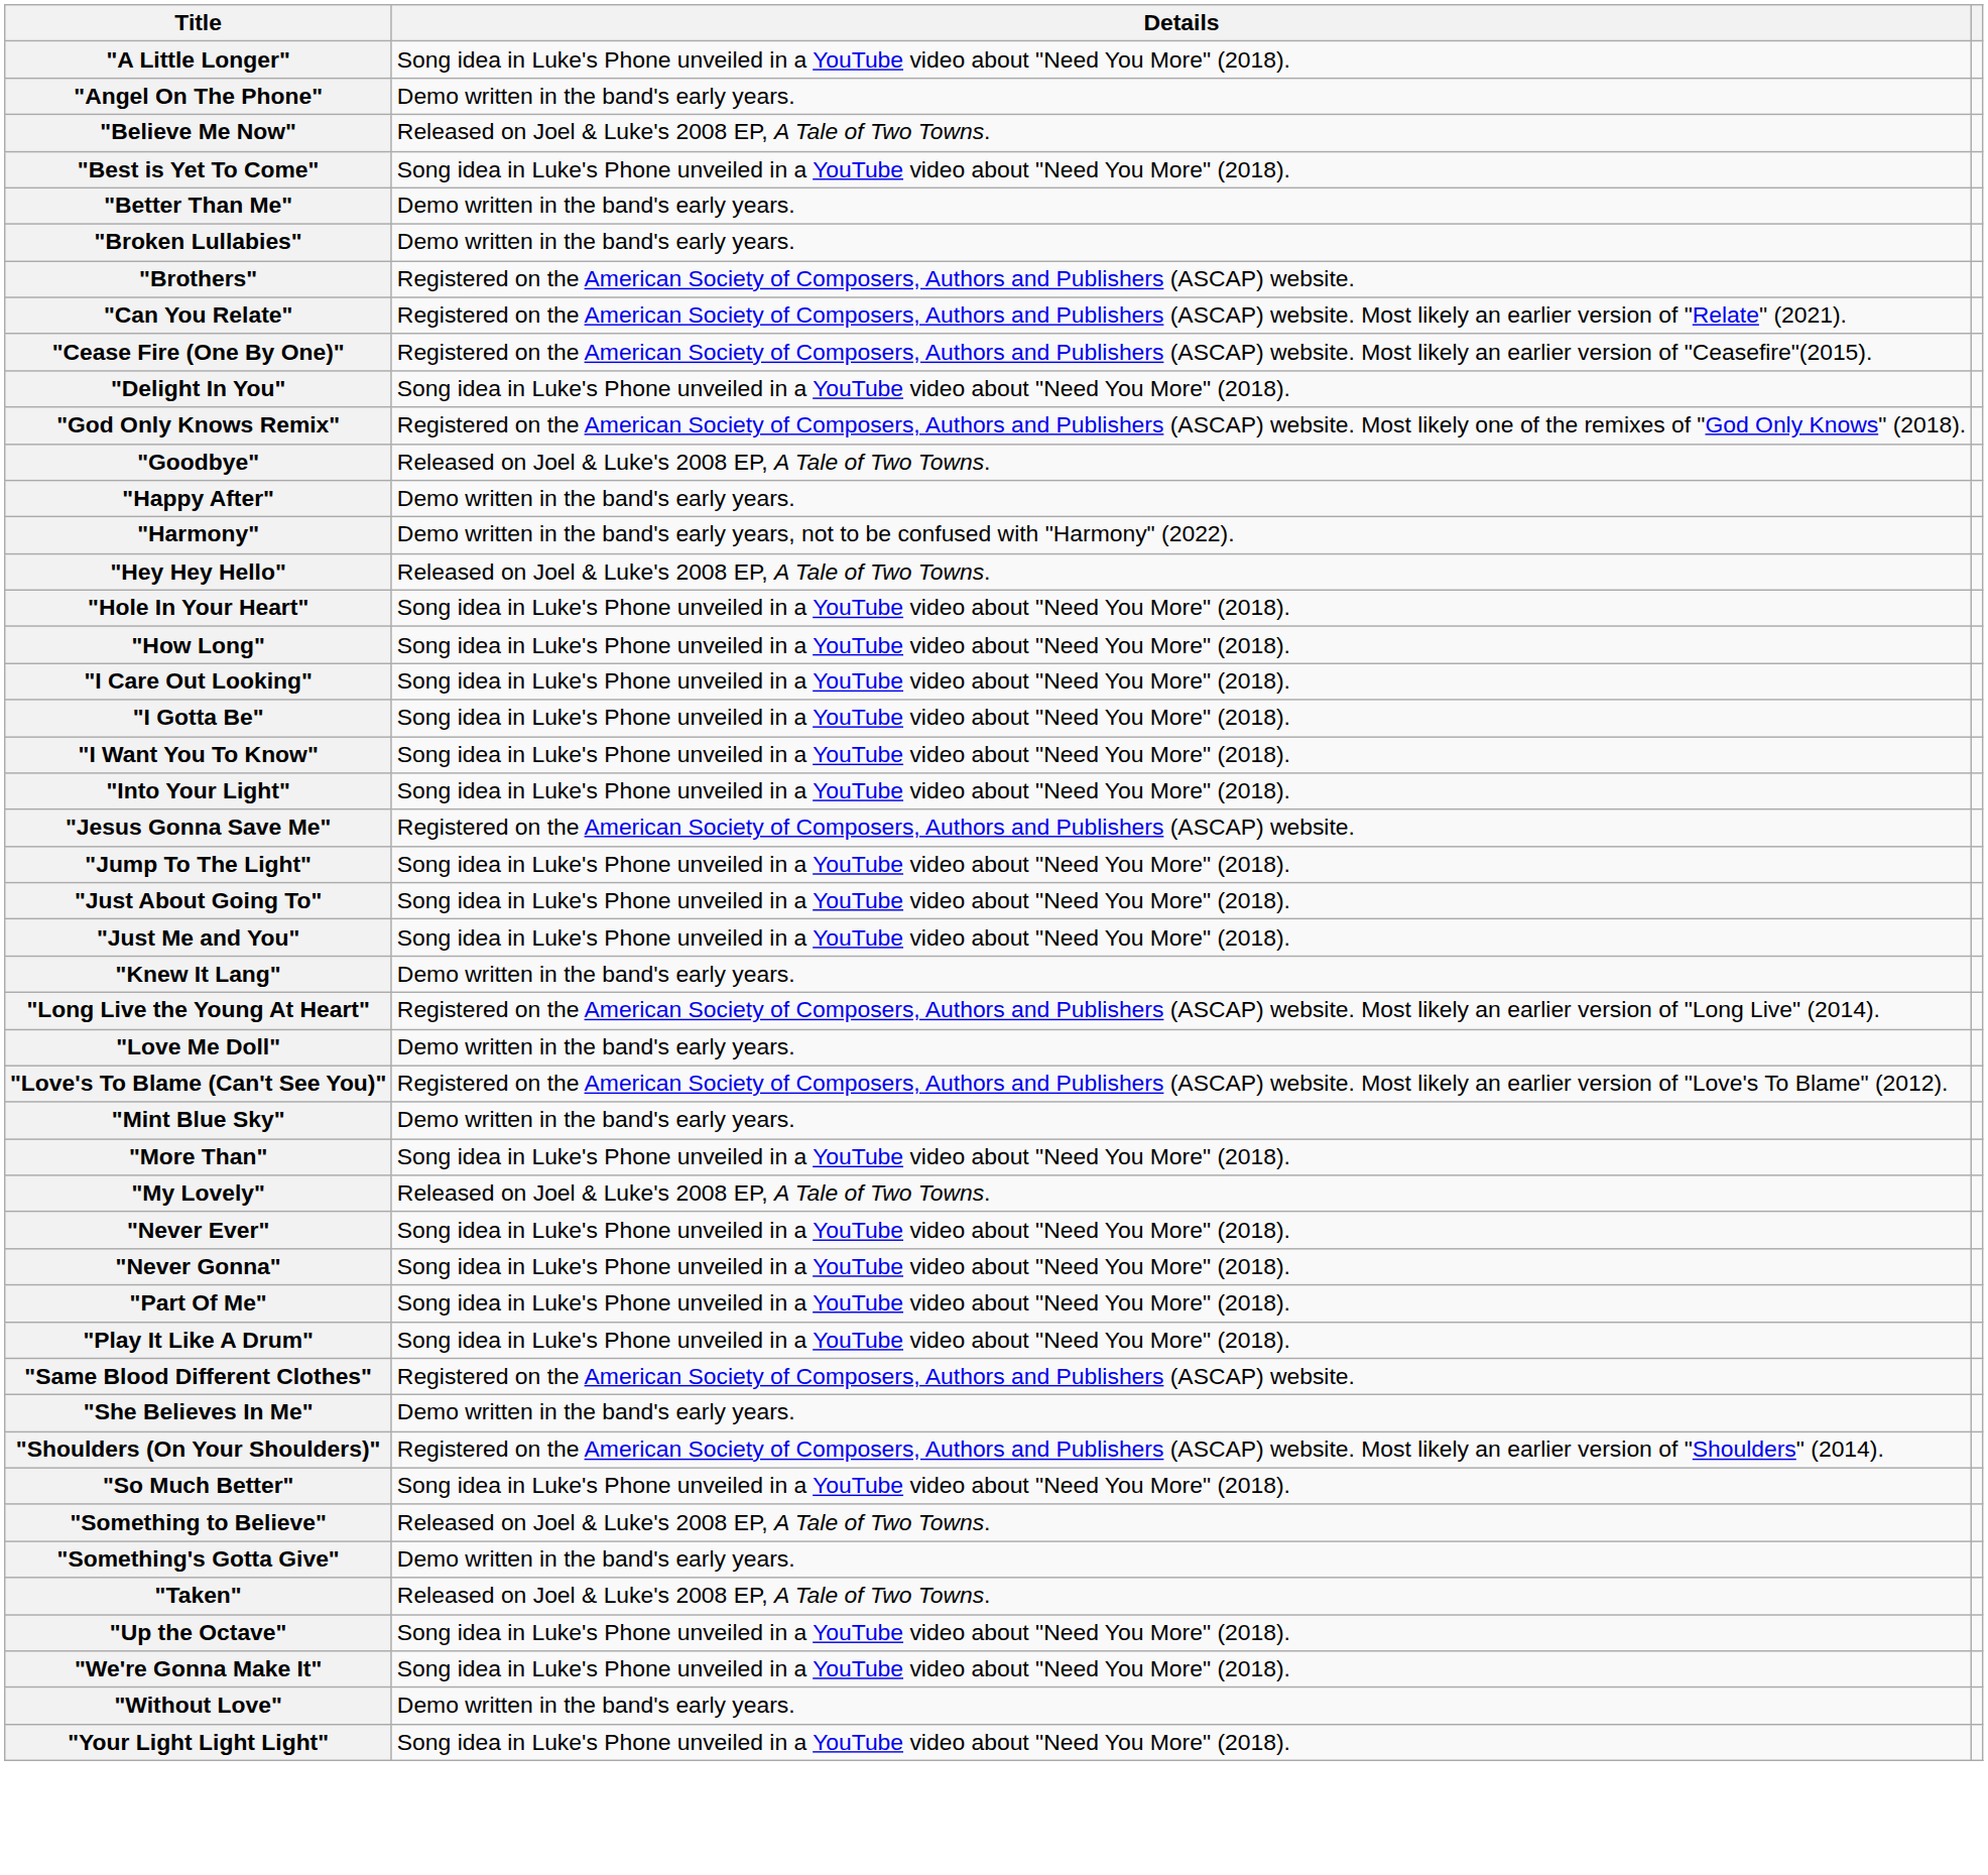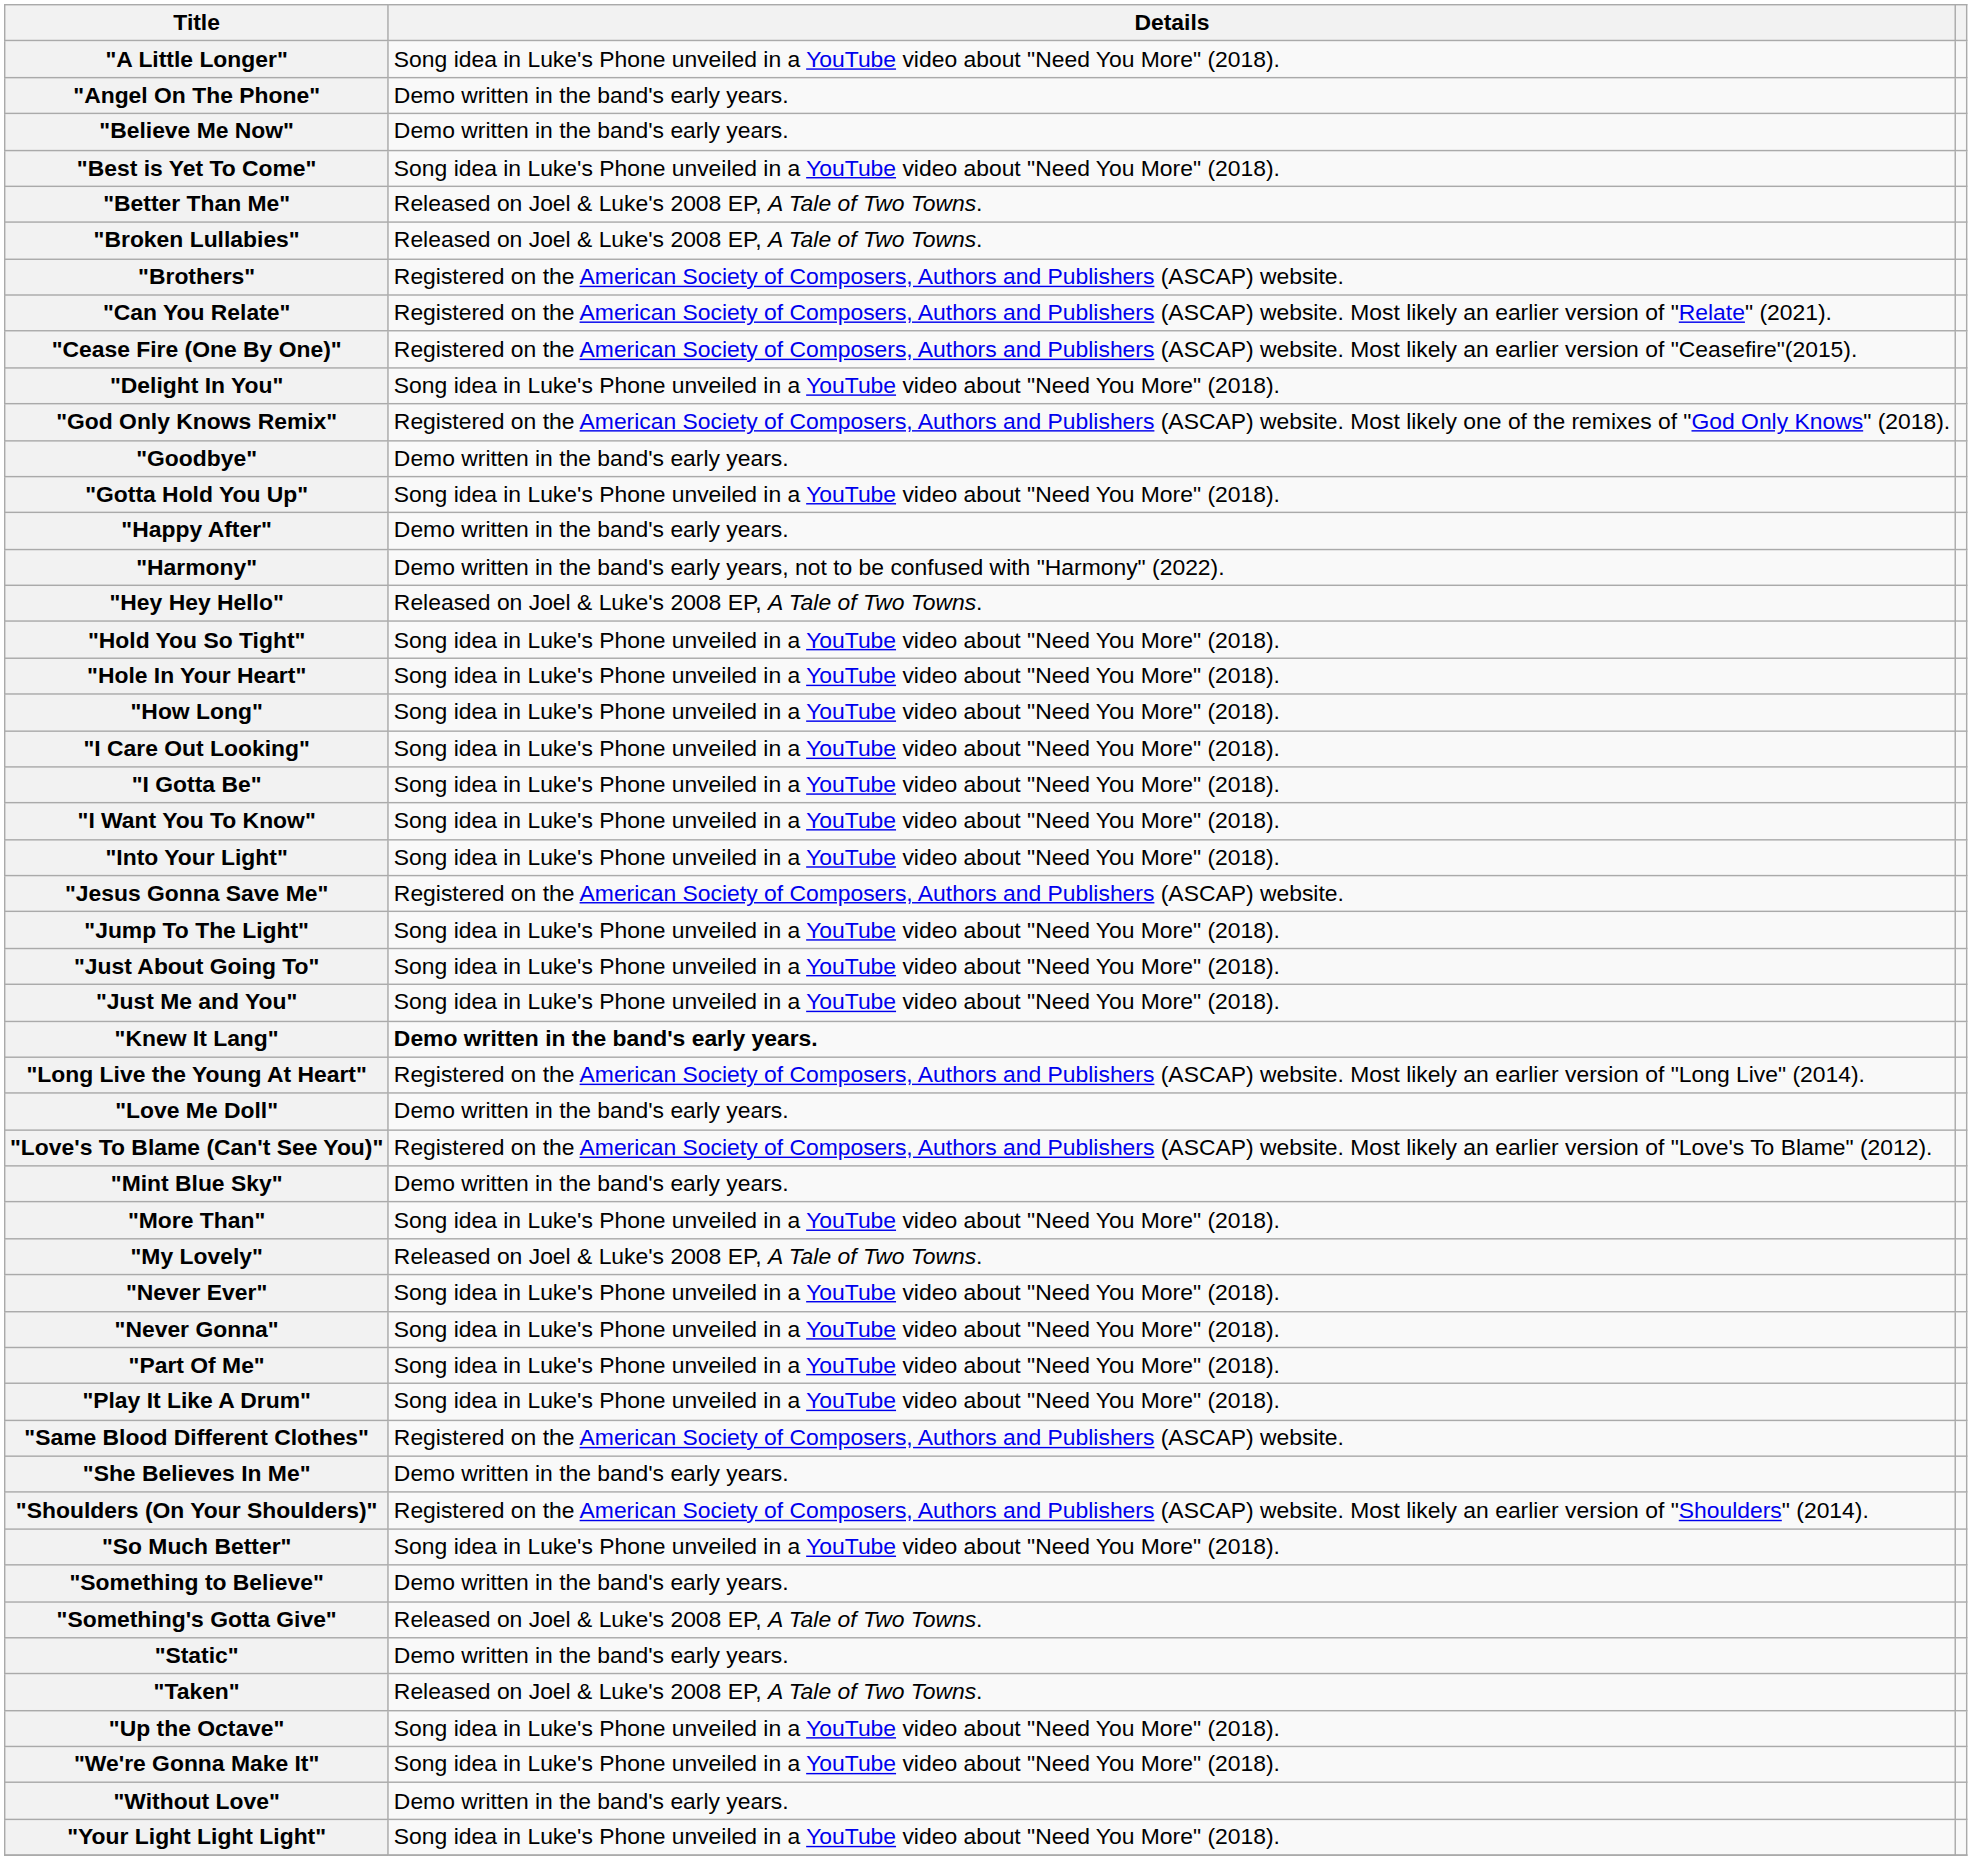 <table class="wikitable sortable plainrowheaders">
 <tr>
 <th scope="col">Title</th>
 <th scope="col">Details</th>
 <th scope="col" class="unsortable"></th>
 </tr>
 <tr>
 <th scope="row">"A Little Longer"</th>
 <td style="text-align: left;">Song idea in Luke's Phone unveiled in a <a href='#'>YouTube</a> video about "Need You More" (2018).</td>
 <td></td>
 </tr>
 <tr>
 <th scope="row">"Angel On The Phone"</th>
 <td style="text-align: left;">Demo written in the band's early years.</td>
 <td></td>
 </tr>
 <tr>
 <th scope="row">"Believe Me Now"</th>
-<td style="text-align: left;">Released on Joel & Luke's 2008 EP, <em>A Tale of Two Towns</em>.</td>
+<td style="text-align: left;">Demo written in the band's early years.</td>
 <td></td>
 </tr>
 <tr>
 <th scope="row">"Best is Yet To Come"</th>
 <td style="text-align: left;">Song idea in Luke's Phone unveiled in a <a href='#'>YouTube</a> video about "Need You More" (2018).</td>
 <td></td>
 </tr>
 <tr>
 <th scope="row">"Better Than Me"</th>
-<td style="text-align: left;">Demo written in the band's early years.</td>
+<td style="text-align: left;">Released on Joel & Luke's 2008 EP, <em>A Tale of Two Towns</em>.</td>
 <td></td>
 </tr>
 <tr>
 <th scope="row">"Broken Lullabies"</th>
-<td style="text-align: left;">Demo written in the band's early years.</td>
+<td style="text-align: left;">Released on Joel & Luke's 2008 EP, <em>A Tale of Two Towns</em>.</td>
 <td></td>
 </tr>
 <tr>
 <th scope="row">"Brothers"</th>
 <td style="text-align: left;">Registered on the <a href='#'>American Society of Composers, Authors and Publishers</a> (ASCAP) website.</td>
 <td></td>
 </tr>
 <tr>
 <th scope="row">"Can You Relate"</th>
 <td style="text-align: left;">Registered on the <a href='#'>American Society of Composers, Authors and Publishers</a> (ASCAP) website. Most likely an earlier version of "<a href='#'>Relate</a>" (2021).</td>
 <td></td>
 </tr>
 <tr>
 <th scope="row">"Cease Fire (One By One)"</th>
 <td style="text-align: left;">Registered on the <a href='#'>American Society of Composers, Authors and Publishers</a> (ASCAP) website. Most likely an earlier version of "Ceasefire"(2015).</td>
 <td></td>
 </tr>
 <tr>
 <th scope="row">"Delight In You"</th>
 <td style="text-align: left;">Song idea in Luke's Phone unveiled in a <a href='#'>YouTube</a> video about "Need You More" (2018).</td>
 <td></td>
 </tr>
 <tr>
 <th scope="row">"God Only Knows Remix"</th>
 <td style="text-align: left;">Registered on the <a href='#'>American Society of Composers, Authors and Publishers</a> (ASCAP) website. Most likely one of the remixes of "<a href='#'>God Only Knows</a>" (2018).</td>
 <td></td>
 </tr>
 <tr>
 <th scope="row">"Goodbye"</th>
-<td style="text-align: left;">Released on Joel & Luke's 2008 EP, <em>A Tale of Two Towns</em>.</td>
+<td style="text-align: left;">Demo written in the band's early years.</td>
+<td></td>
+</tr>
+<tr>
+<th scope="row">"Gotta Hold You Up"</th>
+<td style="text-align: left;">Song idea in Luke's Phone unveiled in a <a href='#'>YouTube</a> video about "Need You More" (2018).</td>
 <td></td>
 </tr>
 <tr>
 <th scope="row">"Happy After"</th>
 <td style="text-align: left;">Demo written in the band's early years.</td>
 <td></td>
 </tr>
 <tr>
 <th scope="row">"Harmony"</th>
 <td style="text-align: left;">Demo written in the band's early years, not to be confused with "Harmony" (2022).</td>
 <td></td>
 </tr>
 <tr>
 <th scope="row">"Hey Hey Hello"</th>
 <td style="text-align: left;">Released on Joel & Luke's 2008 EP, <em>A Tale of Two Towns</em>.</td>
+<td></td>
+</tr>
+<tr>
+<th scope="row">"Hold You So Tight"</th>
+<td style="text-align: left;">Song idea in Luke's Phone unveiled in a <a href='#'>YouTube</a> video about "Need You More" (2018).</td>
 <td></td>
 </tr>
 <tr>
 <th scope="row">"Hole In Your Heart"</th>
 <td style="text-align: left;">Song idea in Luke's Phone unveiled in a <a href='#'>YouTube</a> video about "Need You More" (2018).</td>
 <td></td>
 </tr>
 <tr>
 <th scope="row">"How Long"</th>
 <td style="text-align: left;">Song idea in Luke's Phone unveiled in a <a href='#'>YouTube</a> video about "Need You More" (2018).</td>
 <td></td>
 </tr>
 <tr>
 <th scope="row">"I Care Out Looking"</th>
 <td style="text-align: left;">Song idea in Luke's Phone unveiled in a <a href='#'>YouTube</a> video about "Need You More" (2018).</td>
 <td></td>
 </tr>
 <tr>
 <th scope="row">"I Gotta Be"</th>
 <td style="text-align: left;">Song idea in Luke's Phone unveiled in a <a href='#'>YouTube</a> video about "Need You More" (2018).</td>
 <td></td>
 </tr>
 <tr>
 <th scope="row">"I Want You To Know"</th>
 <td style="text-align: left;">Song idea in Luke's Phone unveiled in a <a href='#'>YouTube</a> video about "Need You More" (2018).</td>
 <td></td>
 </tr>
 <tr>
 <th scope="row">"Into Your Light"</th>
 <td style="text-align: left;">Song idea in Luke's Phone unveiled in a <a href='#'>YouTube</a> video about "Need You More" (2018).</td>
 <td></td>
 </tr>
 <tr>
 <th scope="row">"Jesus Gonna Save Me"</th>
 <td style="text-align: left;">Registered on the <a href='#'>American Society of Composers, Authors and Publishers</a> (ASCAP) website.</td>
 <td></td>
 </tr>
 <tr>
 <th scope="row">"Jump To The Light"</th>
 <td style="text-align: left;">Song idea in Luke's Phone unveiled in a <a href='#'>YouTube</a> video about "Need You More" (2018).</td>
 <td></td>
 </tr>
 <tr>
 <th scope="row">"Just About Going To"</th>
 <td style="text-align: left;">Song idea in Luke's Phone unveiled in a <a href='#'>YouTube</a> video about "Need You More" (2018).</td>
 <td></td>
 </tr>
 <tr>
 <th scope="row">"Just Me and You"</th>
 <td style="text-align: left;">Song idea in Luke's Phone unveiled in a <a href='#'>YouTube</a> video about "Need You More" (2018).</td>
 <td></td>
 </tr>
 <tr>
 <th scope="row">"Knew It Lang"</th>
-<td style="text-align: left;">Demo written in the band's early years.</td>
+<td style="text-align: left;"><strong>Demo written in the band's early years.</strong></td>
 <td></td>
 </tr>
 <tr>
 <th scope="row">"Long Live the Young At Heart"</th>
 <td style="text-align: left;">Registered on the <a href='#'>American Society of Composers, Authors and Publishers</a> (ASCAP) website. Most likely an earlier version of "Long Live" (2014).</td>
 <td></td>
 </tr>
 <tr>
 <th scope="row">"Love Me Doll"</th>
 <td style="text-align: left;">Demo written in the band's early years.</td>
 <td></td>
 </tr>
 <tr>
 <th scope="row">"Love's To Blame (Can't See You)"</th>
 <td style="text-align: left;">Registered on the <a href='#'>American Society of Composers, Authors and Publishers</a> (ASCAP) website. Most likely an earlier version of "Love's To Blame" (2012).</td>
 <td></td>
 </tr>
 <tr>
 <th scope="row">"Mint Blue Sky"</th>
 <td style="text-align: left;">Demo written in the band's early years.</td>
 <td></td>
 </tr>
 <tr>
 <th scope="row">"More Than"</th>
 <td style="text-align: left;">Song idea in Luke's Phone unveiled in a <a href='#'>YouTube</a> video about "Need You More" (2018).</td>
 <td></td>
 </tr>
 <tr>
 <th scope="row">"My Lovely"</th>
 <td style="text-align: left;">Released on Joel & Luke's 2008 EP, <em>A Tale of Two Towns</em>.</td>
 <td></td>
 </tr>
 <tr>
 <th scope="row">"Never Ever"</th>
 <td style="text-align: left;">Song idea in Luke's Phone unveiled in a <a href='#'>YouTube</a> video about "Need You More" (2018).</td>
 <td></td>
 </tr>
 <tr>
 <th scope="row">"Never Gonna"</th>
 <td style="text-align: left;">Song idea in Luke's Phone unveiled in a <a href='#'>YouTube</a> video about "Need You More" (2018).</td>
 <td></td>
 </tr>
 <tr>
 <th scope="row">"Part Of Me"</th>
 <td style="text-align: left;">Song idea in Luke's Phone unveiled in a <a href='#'>YouTube</a> video about "Need You More" (2018).</td>
 <td></td>
 </tr>
 <tr>
 <th scope="row">"Play It Like A Drum"</th>
 <td style="text-align: left;">Song idea in Luke's Phone unveiled in a <a href='#'>YouTube</a> video about "Need You More" (2018).</td>
 <td></td>
 </tr>
 <tr>
 <th scope="row">"Same Blood Different Clothes"</th>
 <td style="text-align: left;">Registered on the <a href='#'>American Society of Composers, Authors and Publishers</a> (ASCAP) website.</td>
 <td></td>
 </tr>
 <tr>
 <th scope="row">"She Believes In Me"</th>
 <td style="text-align: left;">Demo written in the band's early years.</td>
 <td></td>
 </tr>
 <tr>
 <th scope="row">"Shoulders (On Your Shoulders)"</th>
 <td style="text-align: left;">Registered on the <a href='#'>American Society of Composers, Authors and Publishers</a> (ASCAP) website. Most likely an earlier version of "<a href='#'>Shoulders</a>" (2014).</td>
 <td></td>
 </tr>
 <tr>
 <th scope="row">"So Much Better"</th>
 <td style="text-align: left;">Song idea in Luke's Phone unveiled in a <a href='#'>YouTube</a> video about "Need You More" (2018).</td>
 <td></td>
 </tr>
 <tr>
 <th scope="row">"Something to Believe"</th>
+<td style="text-align: left;">Demo written in the band's early years.</td>
+<td></td>
+</tr>
+<tr>
+<th scope="row">"Something's Gotta Give"</th>
 <td style="text-align: left;">Released on Joel & Luke's 2008 EP, <em>A Tale of Two Towns</em>.</td>
 <td></td>
 </tr>
 <tr>
-<th scope="row">"Something's Gotta Give"</th>
+<th scope="row">"Static"</th>
 <td style="text-align: left;">Demo written in the band's early years.</td>
 <td></td>
 </tr>
 <tr>
 <th scope="row">"Taken"</th>
 <td style="text-align: left;">Released on Joel & Luke's 2008 EP, <em>A Tale of Two Towns</em>.</td>
 <td></td>
 </tr>
 <tr>
 <th scope="row">"Up the Octave"</th>
 <td style="text-align: left;">Song idea in Luke's Phone unveiled in a <a href='#'>YouTube</a> video about "Need You More" (2018).</td>
 <td></td>
 </tr>
 <tr>
 <th scope="row">"We're Gonna Make It"</th>
 <td style="text-align: left;">Song idea in Luke's Phone unveiled in a <a href='#'>YouTube</a> video about "Need You More" (2018).</td>
 <td></td>
 </tr>
 <tr>
 <th scope="row">"Without Love"</th>
 <td style="text-align: left;">Demo written in the band's early years.</td>
 <td></td>
 </tr>
 <tr>
 <th scope="row">"Your Light Light Light"</th>
 <td style="text-align: left;">Song idea in Luke's Phone unveiled in a <a href='#'>YouTube</a> video about "Need You More" (2018).</td>
 <td></td>
 </tr>
 <tr>
 </tr>
 </table>
